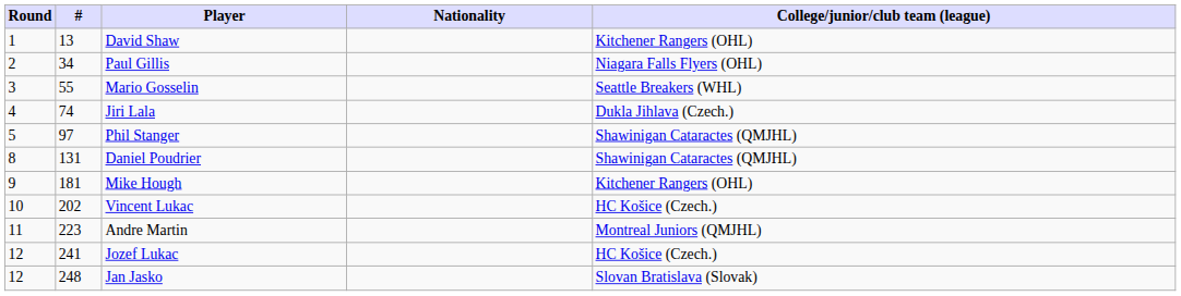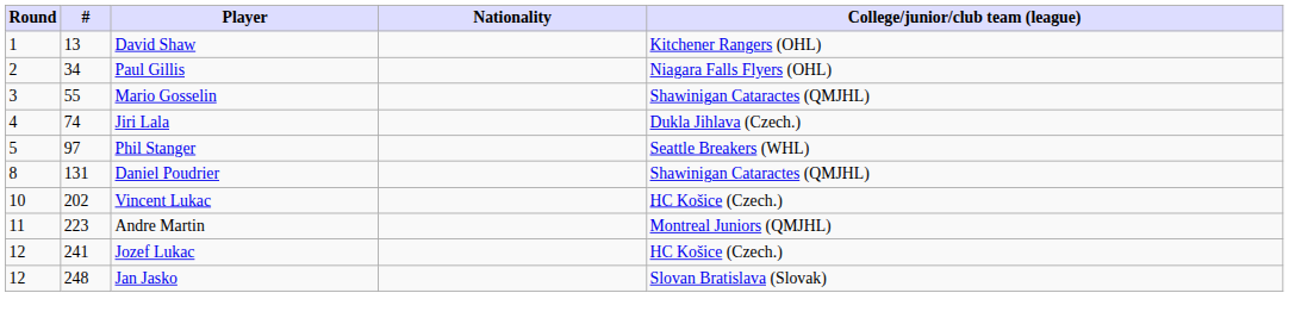 <table class="wikitable">
 <tr style="text-align:center;">
 <th style="background:#ddf; width:4.0%;">Round</th>
 <th style="background:#ddf; width:4.0%;">#</th>
 <th style="background:#ddf; width:21.0%;">Player</th>
 <th style="background:#ddf; width:21.0%;">Nationality</th>
 <th style="background:#ddf; width:100.0%;">College/junior/club team (league)</th>
 </tr>
 <tr>
 <td>1</td>
 <td>13</td>
 <td><a href='#'>David Shaw</a></td>
 <td></td>
 <td><a href='#'>Kitchener Rangers</a> (OHL)</td>
 </tr>
 <tr>
 <td>2</td>
 <td>34</td>
 <td><a href='#'>Paul Gillis</a></td>
 <td></td>
 <td><a href='#'>Niagara Falls Flyers</a> (OHL)</td>
 </tr>
 <tr>
 <td>3</td>
 <td>55</td>
 <td><a href='#'>Mario Gosselin</a></td>
 <td></td>
-<td><a href='#'>Seattle Breakers</a> (WHL)</td>
+<td><a href='#'>Shawinigan Cataractes</a> (QMJHL)</td>
 </tr>
 <tr>
 <td>4</td>
 <td>74</td>
 <td><a href='#'>Jiri Lala</a></td>
 <td></td>
 <td><a href='#'>Dukla Jihlava</a> (Czech.)</td>
 </tr>
 <tr>
 <td>5</td>
 <td>97</td>
 <td><a href='#'>Phil Stanger</a></td>
 <td></td>
-<td><a href='#'>Shawinigan Cataractes</a> (QMJHL)</td>
+<td><a href='#'>Seattle Breakers</a> (WHL)</td>
 </tr>
 <tr>
 <td>8</td>
 <td>131</td>
 <td><a href='#'>Daniel Poudrier</a></td>
 <td></td>
 <td><a href='#'>Shawinigan Cataractes</a> (QMJHL)</td>
-</tr>
-<tr>
-<td>9</td>
-<td>181</td>
-<td><a href='#'>Mike Hough</a></td>
-<td></td>
-<td><a href='#'>Kitchener Rangers</a> (OHL)</td>
 </tr>
 <tr>
 <td>10</td>
 <td>202</td>
 <td><a href='#'>Vincent Lukac</a></td>
 <td></td>
 <td><a href='#'>HC Košice</a> (Czech.)</td>
 </tr>
 <tr>
 <td>11</td>
 <td>223</td>
 <td>Andre Martin</td>
 <td></td>
 <td><a href='#'>Montreal Juniors</a> (QMJHL)</td>
 </tr>
 <tr>
 <td>12</td>
 <td>241</td>
 <td><a href='#'>Jozef Lukac</a></td>
 <td></td>
 <td><a href='#'>HC Košice</a> (Czech.)</td>
 </tr>
 <tr>
 <td>12</td>
 <td>248</td>
 <td><a href='#'>Jan Jasko</a></td>
 <td></td>
 <td><a href='#'>Slovan Bratislava</a> (Slovak)</td>
 </tr>
 </table>
